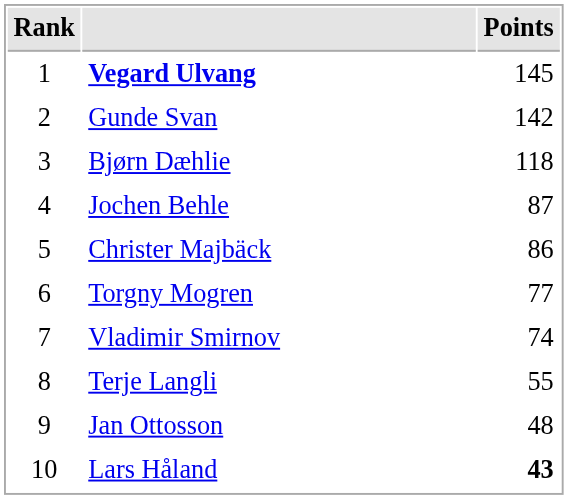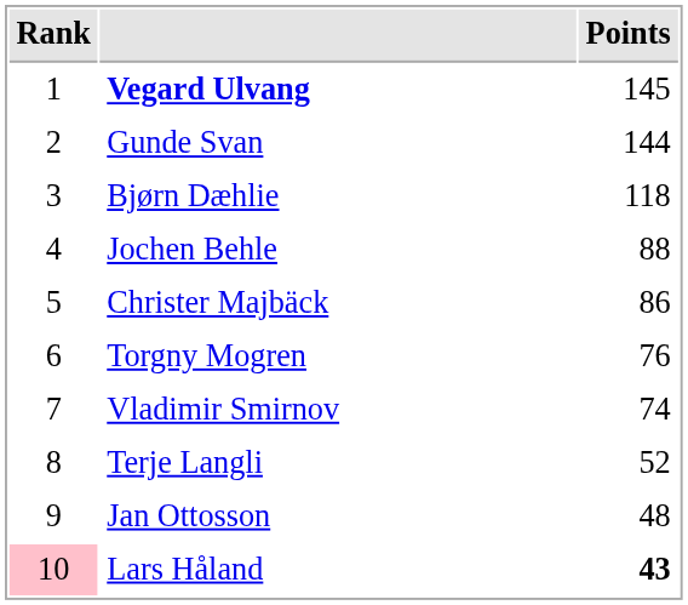 <table cellspacing="1" cellpadding="3" style="border:1px solid #AAAAAA;font-size:86%">
 <tr style="background-color: #E4E4E4;">
 <th style="border-bottom:1px solid #AAAAAA" width=10>Rank</th>
 <th style="border-bottom:1px solid #AAAAAA" width=200></th>
 <th style="border-bottom:1px solid #AAAAAA" width=20 align=right>Points</th>
 </tr>
 <tr>
 <td align=center>1</td>
 <td> <strong><a href='#'>Vegard Ulvang</a></strong></td>
 <td align="right">145</td>
 </tr>
 <tr>
 <td align=center>2</td>
 <td> <a href='#'>Gunde Svan</a></td>
-<td align="right">142</td>
+<td align="right">144</td>
 </tr>
 <tr>
 <td align=center>3</td>
 <td> <a href='#'>Bjørn Dæhlie</a></td>
 <td align="right">118</td>
 </tr>
 <tr>
 <td align=center>4</td>
 <td> <a href='#'>Jochen Behle</a></td>
-<td align="right">87</td>
+<td align="right">88</td>
 </tr>
 <tr>
 <td align=center>5</td>
 <td> <a href='#'>Christer Majbäck</a></td>
 <td align="right">86</td>
 </tr>
 <tr>
 <td align=center>6</td>
 <td> <a href='#'>Torgny Mogren</a></td>
-<td align="right">77</td>
+<td align="right">76</td>
 </tr>
 <tr>
 <td align=center>7</td>
 <td> <a href='#'>Vladimir Smirnov</a></td>
 <td align="right">74</td>
 </tr>
 <tr>
 <td align=center>8</td>
 <td> <a href='#'>Terje Langli</a></td>
-<td align="right">55</td>
+<td align="right">52</td>
 </tr>
 <tr>
 <td align=center>9</td>
 <td> <a href='#'>Jan Ottosson</a></td>
 <td align="right">48</td>
 </tr>
 <tr>
-<td align=center>10</td>
+<td align=center style="background: pink;">10</td>
 <td> <a href='#'>Lars Håland</a></td>
 <td align="right"><strong>43</strong></td>
 </tr>
 </table>
